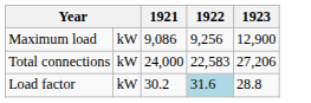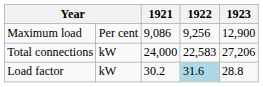 <table class="wikitable">
 <tr>
 <th colspan="2">Year</th>
 <th>1921</th>
 <th>1922</th>
 <th>1923</th>
 </tr>
 <tr>
 <td>Maximum  load</td>
-<td>kW</td>
+<td>Per  cent</td>
 <td>9,086</td>
 <td>9,256</td>
 <td>12,900</td>
 </tr>
 <tr>
 <td>Total  connections</td>
 <td>kW</td>
 <td>24,000</td>
 <td>22,583</td>
 <td>27,206</td>
 </tr>
 <tr>
 <td>Load  factor</td>
 <td>kW</td>
 <td>30.2</td>
 <td style="background: lightblue;">31.6</td>
 <td>28.8</td>
 </tr>
 </table>
